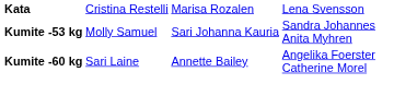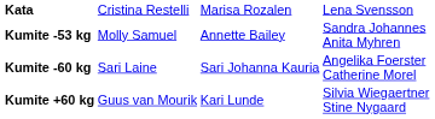 <table>
 <tr>
 <td><strong>Kata</strong></td>
 <td> <a href='#'>Cristina Restelli</a></td>
 <td> <a href='#'>Marisa Rozalen</a></td>
 <td> <a href='#'>Lena Svensson</a></td>
 </tr>
 <tr>
 <td><strong>Kumite -53 kg</strong></td>
 <td> <a href='#'>Molly Samuel</a></td>
-<td> <a href='#'>Sari Johanna Kauria</a></td>
+<td> <a href='#'>Annette Bailey</a></td>
 <td> <a href='#'>Sandra Johannes</a> <br>  <a href='#'>Anita Myhren</a></td>
 </tr>
 <tr>
 <td><strong>Kumite -60 kg</strong></td>
 <td> <a href='#'>Sari Laine</a></td>
-<td> <a href='#'>Annette Bailey</a></td>
+<td> <a href='#'>Sari Johanna Kauria</a></td>
 <td> <a href='#'>Angelika Foerster</a> <br>  <a href='#'>Catherine Morel</a></td>
 </tr>
+<tr>
+<td><strong>Kumite +60 kg</strong></td>
+<td> <a href='#'>Guus van Mourik</a></td>
+<td> <a href='#'>Kari Lunde</a></td>
+<td> <a href='#'>Silvia Wiegaertner</a> <br>  <a href='#'>Stine Nygaard</a></td>
+</tr>
 </table>
